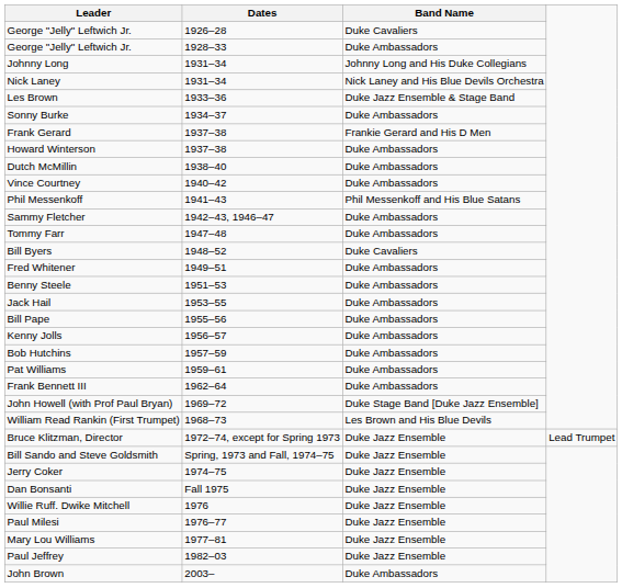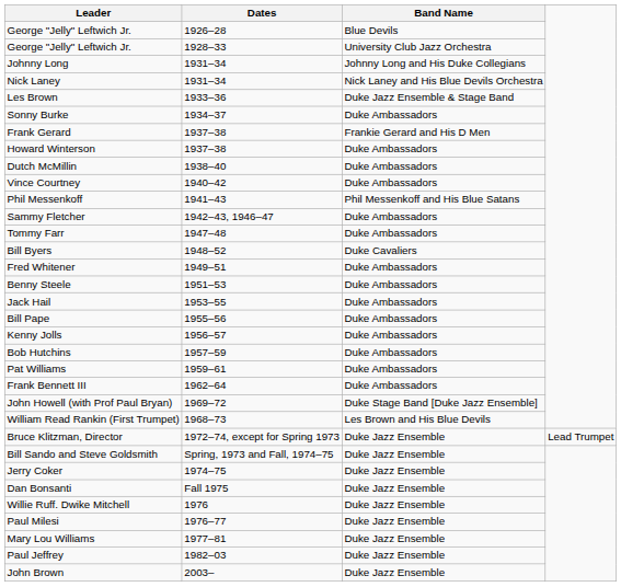 <table class="wikitable" border="1">
 <tr>
 <th>Leader</th>
 <th>Dates</th>
 <th>Band Name</th>
 </tr>
 <tr>
 <td>George "Jelly" Leftwich Jr.</td>
 <td>1926–28</td>
-<td>Duke Cavaliers</td>
+<td>Blue Devils</td>
 </tr>
 <tr>
 <td>George "Jelly" Leftwich Jr.</td>
 <td>1928–33</td>
-<td>Duke Ambassadors</td>
+<td>University Club Jazz Orchestra</td>
 </tr>
 <tr>
 <td>Johnny Long</td>
 <td>1931–34</td>
 <td>Johnny Long and His Duke Collegians</td>
 </tr>
 <tr>
 <td>Nick Laney</td>
 <td>1931–34</td>
 <td>Nick Laney and His Blue Devils Orchestra</td>
 </tr>
 <tr>
 <td>Les Brown</td>
 <td>1933–36</td>
 <td>Duke Jazz Ensemble & Stage Band</td>
 </tr>
 <tr>
 <td>Sonny Burke</td>
 <td>1934–37</td>
 <td>Duke Ambassadors</td>
 </tr>
 <tr>
 <td>Frank Gerard</td>
 <td>1937–38</td>
 <td>Frankie Gerard and His D Men</td>
 </tr>
 <tr>
 <td>Howard Winterson</td>
 <td>1937–38</td>
 <td>Duke Ambassadors</td>
 </tr>
 <tr>
 <td>Dutch McMillin</td>
 <td>1938–40</td>
 <td>Duke Ambassadors</td>
 </tr>
 <tr>
 <td>Vince Courtney</td>
 <td>1940–42</td>
 <td>Duke Ambassadors</td>
 </tr>
 <tr>
 <td>Phil Messenkoff</td>
 <td>1941–43</td>
 <td>Phil Messenkoff and His Blue Satans</td>
 </tr>
 <tr>
 <td>Sammy Fletcher</td>
 <td>1942–43, 1946–47</td>
 <td>Duke Ambassadors</td>
 </tr>
 <tr>
 <td>Tommy Farr</td>
 <td>1947–48</td>
 <td>Duke Ambassadors</td>
 </tr>
 <tr>
 <td>Bill Byers</td>
 <td>1948–52</td>
 <td>Duke Cavaliers</td>
 </tr>
 <tr>
 <td>Fred Whitener</td>
 <td>1949–51</td>
 <td>Duke Ambassadors</td>
 </tr>
 <tr>
 <td>Benny Steele</td>
 <td>1951–53</td>
 <td>Duke Ambassadors</td>
 </tr>
 <tr>
 <td>Jack Hail</td>
 <td>1953–55</td>
 <td>Duke Ambassadors</td>
 </tr>
 <tr>
 <td>Bill Pape</td>
 <td>1955–56</td>
 <td>Duke Ambassadors</td>
 </tr>
 <tr>
 <td>Kenny Jolls</td>
 <td>1956–57</td>
 <td>Duke Ambassadors</td>
 </tr>
 <tr>
 <td>Bob Hutchins</td>
 <td>1957–59</td>
 <td>Duke Ambassadors</td>
 </tr>
 <tr>
 <td>Pat Williams</td>
 <td>1959–61</td>
 <td>Duke Ambassadors</td>
 </tr>
 <tr>
 <td>Frank Bennett III</td>
 <td>1962–64</td>
 <td>Duke Ambassadors</td>
 </tr>
 <tr>
 <td>John Howell (with Prof Paul Bryan)</td>
 <td>1969–72</td>
 <td>Duke Stage Band [Duke Jazz Ensemble]</td>
 </tr>
 <tr>
 <td>William Read Rankin (First Trumpet)</td>
 <td>1968–73</td>
 <td>Les Brown and His Blue Devils</td>
 </tr>
 <tr>
 <td>Bruce Klitzman, Director<br></td>
 <td>1972–74, except for Spring 1973</td>
 <td>Duke Jazz Ensemble</td>
 <td>Lead Trumpet<br></td>
 </tr>
 <tr>
 <td>Bill Sando and Steve Goldsmith<br></td>
 <td>Spring, 1973 and Fall, 1974–75</td>
 <td>Duke Jazz Ensemble</td>
 </tr>
 <tr>
 <td>Jerry Coker</td>
 <td>1974–75</td>
 <td>Duke Jazz Ensemble</td>
 </tr>
 <tr>
 <td>Dan Bonsanti</td>
 <td>Fall 1975</td>
 <td>Duke Jazz Ensemble</td>
 </tr>
 <tr>
 <td>Willie Ruff. Dwike Mitchell</td>
 <td>1976</td>
 <td>Duke Jazz Ensemble</td>
 </tr>
 <tr>
 <td>Paul Milesi</td>
 <td>1976–77</td>
 <td>Duke Jazz Ensemble</td>
 </tr>
 <tr>
 <td>Mary Lou Williams</td>
 <td>1977–81</td>
 <td>Duke Jazz Ensemble</td>
 </tr>
 <tr>
 <td>Paul Jeffrey</td>
 <td>1982–03</td>
 <td>Duke Jazz Ensemble</td>
 </tr>
 <tr>
 <td>John Brown</td>
 <td>2003–</td>
-<td>Duke Ambassadors</td>
+<td>Duke Jazz Ensemble</td>
 </tr>
 </table>
